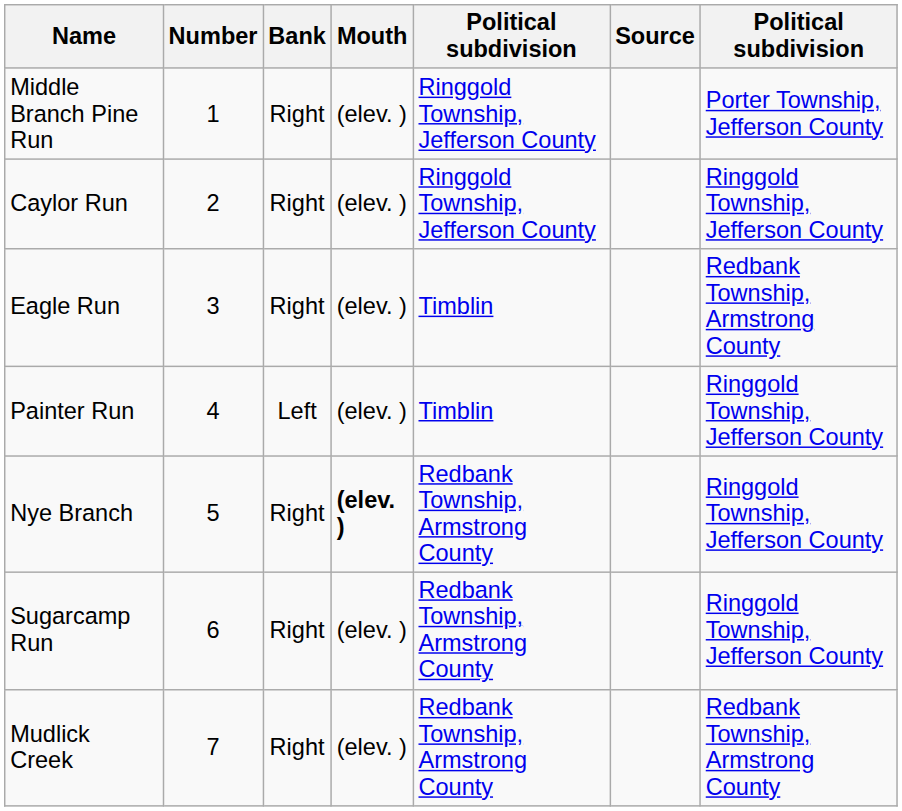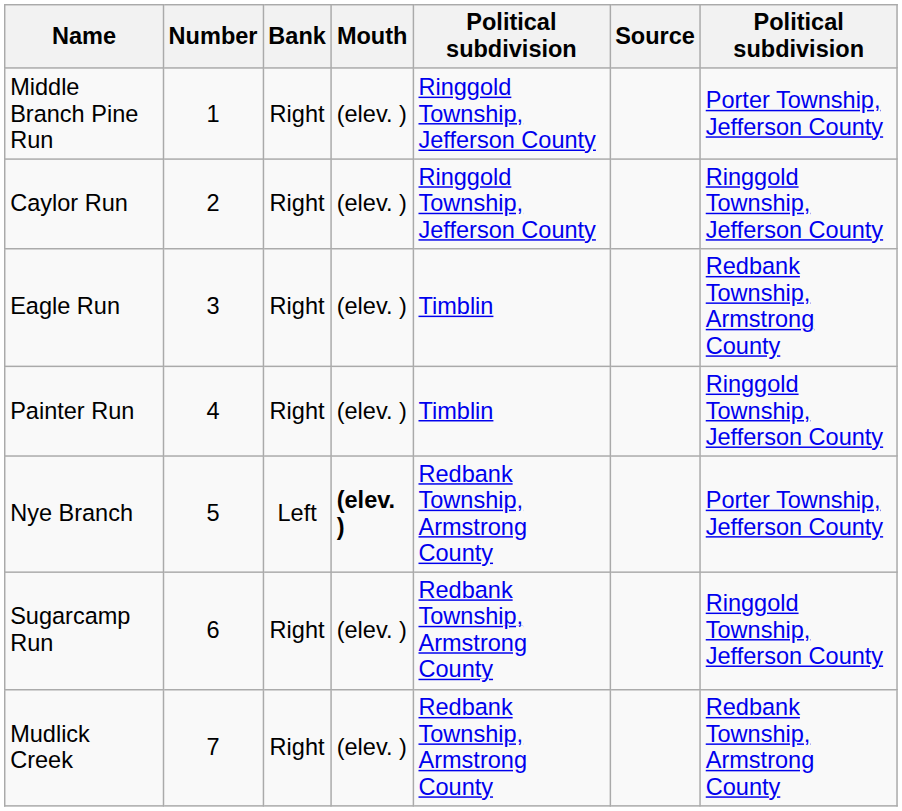 <table class="wikitable sortable">
 <tr>
 <th>Name</th>
 <th>Number</th>
 <th>Bank</th>
 <th>Mouth</th>
 <th>Political subdivision</th>
 <th>Source</th>
 <th>Political subdivision</th>
 </tr>
 <tr>
 <td>Middle Branch Pine Run</td>
 <td style="text-align: center;">1</td>
 <td style="text-align: center;">Right</td>
 <td> (elev. )</td>
 <td><a href='#'>Ringgold Township, Jefferson County</a></td>
 <td></td>
 <td><a href='#'>Porter Township, Jefferson County</a></td>
 </tr>
 <tr>
 <td>Caylor Run</td>
 <td style="text-align: center;">2</td>
 <td style="text-align: center;">Right</td>
 <td> (elev. )</td>
 <td><a href='#'>Ringgold Township, Jefferson County</a></td>
 <td></td>
 <td><a href='#'>Ringgold Township, Jefferson County</a></td>
 </tr>
 <tr>
 <td>Eagle Run</td>
 <td style="text-align: center;">3</td>
 <td style="text-align: center;">Right</td>
 <td> (elev. )</td>
 <td><a href='#'>Timblin</a></td>
 <td></td>
 <td><a href='#'>Redbank Township, Armstrong County</a></td>
 </tr>
 <tr>
 <td>Painter Run</td>
 <td style="text-align: center;">4</td>
-<td style="text-align: center;">Left</td>
+<td style="text-align: center;">Right</td>
 <td> (elev. )</td>
 <td><a href='#'>Timblin</a></td>
 <td></td>
 <td><a href='#'>Ringgold Township, Jefferson County</a></td>
 </tr>
 <tr>
 <td>Nye Branch</td>
 <td style="text-align: center;">5</td>
-<td style="text-align: center;">Right</td>
+<td style="text-align: center;">Left</td>
 <td><strong> (elev. )</strong></td>
 <td><a href='#'>Redbank Township, Armstrong County</a></td>
 <td></td>
-<td><a href='#'>Ringgold Township, Jefferson County</a></td>
+<td><a href='#'>Porter Township, Jefferson County</a></td>
 </tr>
 <tr>
 <td>Sugarcamp Run</td>
 <td style="text-align: center;">6</td>
 <td style="text-align: center;">Right</td>
 <td> (elev. )</td>
 <td><a href='#'>Redbank Township, Armstrong County</a></td>
 <td></td>
 <td><a href='#'>Ringgold Township, Jefferson County</a></td>
 </tr>
 <tr>
 <td>Mudlick Creek</td>
 <td style="text-align: center;">7</td>
 <td style="text-align: center;">Right</td>
 <td> (elev. )</td>
 <td><a href='#'>Redbank Township, Armstrong County</a></td>
 <td></td>
 <td><a href='#'>Redbank Township, Armstrong County</a></td>
 </tr>
 </table>
